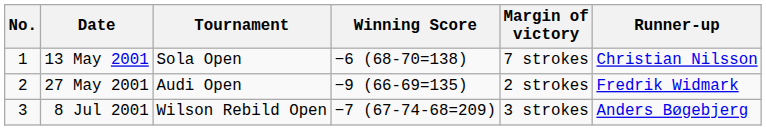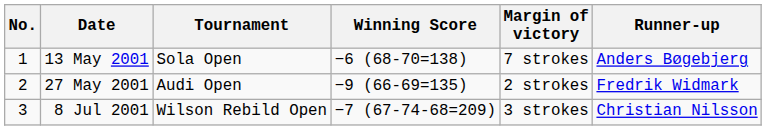 <table class="wikitable" style="font-size:95%;">
 <tr>
 <th>No.</th>
 <th>Date</th>
 <th>Tournament</th>
 <th>Winning Score</th>
 <th>Margin of<br>victory</th>
 <th>Runner-up</th>
 </tr>
 <tr>
 <td align=center>1</td>
 <td align=right>13 May <a href='#'>2001</a></td>
 <td>Sola Open</td>
 <td>−6 (68-70=138)</td>
 <td>7 strokes</td>
-<td> <a href='#'>Christian Nilsson</a></td>
+<td> <a href='#'>Anders Bøgebjerg</a></td>
 </tr>
 <tr>
 <td align=center>2</td>
 <td align=right>27 May 2001</td>
 <td>Audi Open</td>
 <td>−9 (66-69=135)</td>
 <td>2 strokes</td>
 <td> <a href='#'>Fredrik Widmark</a></td>
 </tr>
 <tr>
 <td align=center>3</td>
 <td align=right>8 Jul 2001</td>
 <td>Wilson Rebild Open</td>
 <td>−7 (67-74-68=209)</td>
 <td>3 strokes</td>
-<td> <a href='#'>Anders Bøgebjerg</a></td>
+<td> <a href='#'>Christian Nilsson</a></td>
 </tr>
 </table>
